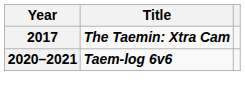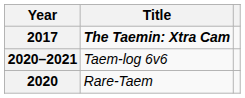 <table class="wikitable sortable plainrowheaders">
 <tr>
 <th scope="col">Year</th>
 <th scope="col">Title</th>
 <th scope="col" class="unsortable"></th>
 </tr>
 <tr>
 <th scope="row">2017</th>
 <td><strong><em>The Taemin: Xtra Cam</em></strong></td>
 <td style="text-align:center"></td>
 </tr>
 <tr>
 <th scope="row">2020–2021</th>
-<td><strong><em>Taem-log 6v6</em></strong></td>
+<td><em>Taem-log 6v6</em></td>
+<td style="text-align:center"></td>
+</tr>
+<tr>
+<th scope="row">2020</th>
+<td><em>Rare-Taem</em></td>
 <td style="text-align:center"></td>
 </tr>
 </table>
